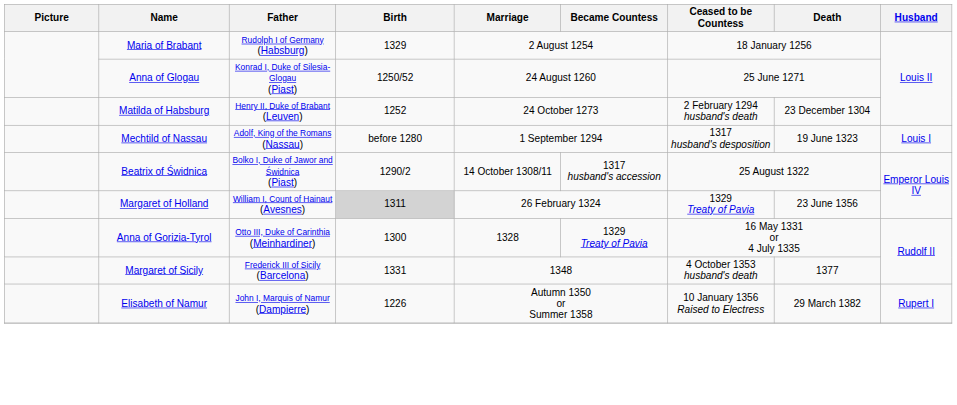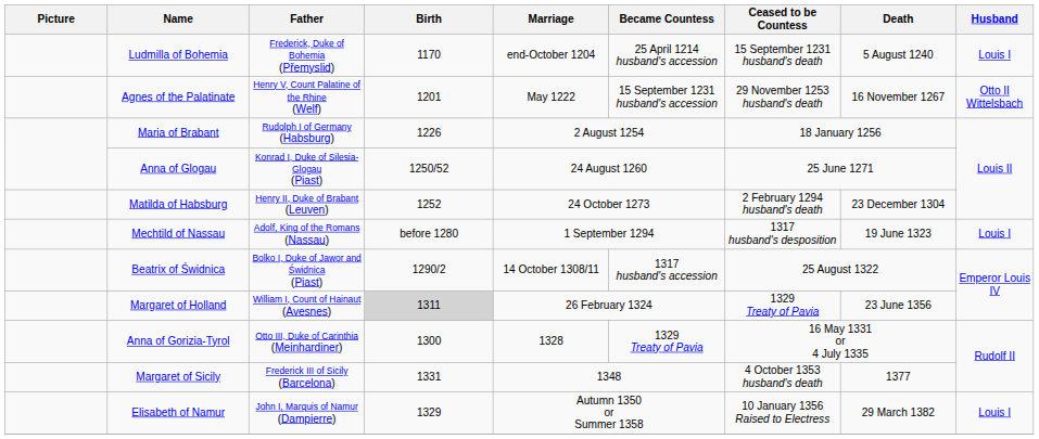 <table width=95% class="wikitable">
 <tr>
 <th width = "8%">Picture</th>
 <th width = "11%">Name</th>
 <th width = "9%">Father</th>
 <th width = "10%">Birth</th>
 <th width = "9%">Marriage</th>
 <th width = "9%">Became Countess</th>
 <th width = "9%">Ceased to be Countess</th>
 <th width = "9%">Death</th>
 <th width = "6%"><a href='#'>Husband</a></th>
 </tr>
 <tr>
+<td align="center"></td>
+<td align="center"><a href='#'>Ludmilla of Bohemia</a></td>
+<td align="center"><small><a href='#'>Frederick, Duke of Bohemia</a></small><br>(<a href='#'>Přemyslid</a>)</td>
+<td align="center">1170</td>
+<td align="center">end-October 1204</td>
+<td align="center">25 April 1214<br><em>husband's accession</em></td>
+<td align="center">15 September 1231 <br><em>husband's death</em></td>
+<td align="center">5 August 1240</td>
+<td align="center"><a href='#'>Louis I</a></td>
+</tr>
+<tr>
+<td align="center"></td>
+<td align=center><a href='#'>Agnes of the Palatinate</a></td>
+<td align="center"><small><a href='#'>Henry V, Count Palatine of the Rhine</a></small><br>(<a href='#'>Welf</a>)</td>
+<td align="center">1201</td>
+<td align="center">May 1222</td>
+<td align="center">15 September 1231<br><em>husband's accession</em></td>
+<td align="center">29 November 1253<br><em>husband's death</em></td>
+<td align="center">16 November 1267</td>
+<td align="center"><a href='#'>Otto II Wittelsbach</a></td>
+</tr>
+<tr>
 <td align="center" rowspan="2"></td>
 <td align="center"><a href='#'>Maria of Brabant</a></td>
 <td align="center"><small><a href='#'>Rudolph I of Germany</a></small><br>(<a href='#'>Habsburg</a>)</td>
-<td align="center">1329</td>
+<td align="center">1226</td>
 <td align="center" colspan="2">2 August 1254</td>
 <td align="center" colspan="2">18 January 1256</td>
 <td align="center" rowspan="3"><a href='#'>Louis II</a></td>
 </tr>
 <tr>
 <td align="center"><a href='#'>Anna of Glogau</a></td>
 <td align="center"><small><a href='#'>Konrad I, Duke of Silesia-Glogau</a></small><br>(<a href='#'>Piast</a>)</td>
 <td align="center">1250/52</td>
 <td align="center" colspan="2">24 August 1260</td>
 <td align="center" colspan="2">25 June 1271</td>
 </tr>
 <tr>
 <td align="center"></td>
 <td align="center"><a href='#'>Matilda of Habsburg</a></td>
 <td align="center"><small><a href='#'>Henry II, Duke of Brabant</a></small><br>(<a href='#'>Leuven</a>)</td>
 <td align="center">1252</td>
 <td align="center" colspan="2">24 October 1273</td>
 <td align="center">2 February 1294<br><em>husband's death</em></td>
 <td align="center">23 December 1304</td>
 </tr>
 <tr>
 <td align="center"></td>
 <td align="center"><a href='#'>Mechtild of Nassau</a></td>
 <td align="center"><small><a href='#'>Adolf, King of the Romans</a></small><br>(<a href='#'>Nassau</a>)</td>
 <td align="center">before 1280</td>
 <td align="center" colspan="2">1 September 1294</td>
 <td align="center">1317<br><em>husband's desposition</em></td>
 <td align="center">19 June 1323</td>
 <td align="center"><a href='#'>Louis I</a></td>
 </tr>
 <tr>
 <td align="center"></td>
 <td align="center"><a href='#'>Beatrix of Świdnica</a></td>
 <td align="center"><small><a href='#'>Bolko I, Duke of Jawor and Świdnica</a></small><br>(<a href='#'>Piast</a>)</td>
 <td align="center">1290/2</td>
 <td align="center">14 October 1308/11</td>
 <td align="center">1317<br><em>husband's accession</em></td>
 <td align="center" colspan="2">25 August 1322</td>
 <td align="center" rowspan="2"><a href='#'>Emperor Louis IV</a></td>
 </tr>
 <tr>
 <td align="center"></td>
 <td align="center"><a href='#'>Margaret of Holland</a></td>
 <td align="center"><small><a href='#'>William I, Count of Hainaut</a></small><br>(<a href='#'>Avesnes</a>)</td>
 <td align="center" style="background: lightgrey;">1311</td>
 <td align="center" colspan="2">26 February 1324</td>
 <td align="center">1329<br><em><a href='#'>Treaty of Pavia</a></em></td>
 <td align="center">23 June 1356</td>
 </tr>
 <tr>
 <td align="center"></td>
 <td align="center"><a href='#'>Anna of Gorizia-Tyrol</a></td>
 <td align="center"><small><a href='#'>Otto III, Duke of Carinthia</a></small><br>(<a href='#'>Meinhardiner</a>)</td>
 <td align="center">1300</td>
 <td align="center">1328</td>
 <td align="center">1329<br><em><a href='#'>Treaty of Pavia</a></em></td>
 <td align="center" colspan="2">16 May 1331<br>or<br>4 July 1335</td>
 <td align="center" rowspan="2"><a href='#'>Rudolf II</a></td>
 </tr>
 <tr>
 <td align="center"></td>
 <td align="center"><a href='#'>Margaret of Sicily</a></td>
 <td align="center"><small><a href='#'>Frederick III of Sicily</a></small><br>(<a href='#'>Barcelona</a>)</td>
 <td align="center">1331</td>
 <td align="center" colspan="2">1348</td>
 <td align="center">4 October 1353<br><em>husband's death</em></td>
 <td align="center">1377</td>
 </tr>
 <tr>
 <td align="center"></td>
 <td align="center"><a href='#'>Elisabeth of Namur</a></td>
 <td align="center"><small><a href='#'>John I, Marquis of Namur</a></small><br>(<a href='#'>Dampierre</a>)</td>
-<td align="center">1226</td>
+<td align="center">1329</td>
 <td align="center" colspan="2">Autumn 1350<br>or<br>Summer 1358</td>
 <td align="center">10 January 1356<br><em>Raised to Electress</em></td>
 <td align="center">29 March 1382</td>
-<td align="center"><a href='#'>Rupert I</a></td>
+<td align="center"><a href='#'>Louis I</a></td>
 </tr>
 <tr>
 </tr>
 </table>
